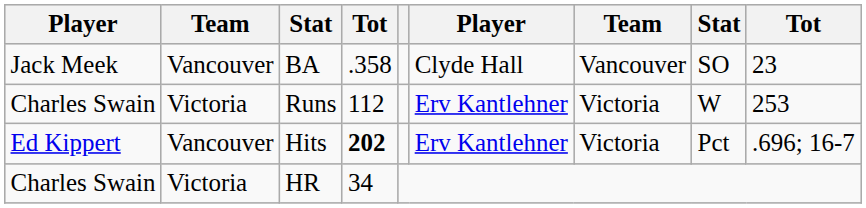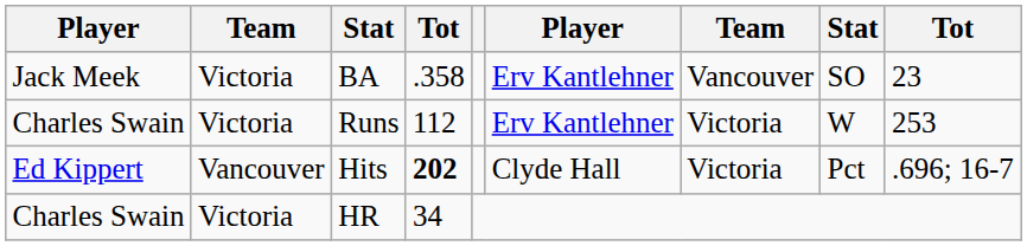 <table class="wikitable">
 <tr>
 <th>Player</th>
 <th>Team</th>
 <th>Stat</th>
 <th>Tot</th>
 <th></th>
 <th>Player</th>
 <th>Team</th>
 <th>Stat</th>
 <th>Tot</th>
 </tr>
 <tr>
 <td>Jack Meek</td>
-<td>Vancouver</td>
+<td>Victoria</td>
 <td>BA</td>
 <td>.358</td>
 <td></td>
-<td>Clyde Hall</td>
+<td><a href='#'>Erv Kantlehner</a></td>
 <td>Vancouver</td>
 <td>SO</td>
 <td>23</td>
 </tr>
 <tr>
 <td>Charles Swain</td>
 <td>Victoria</td>
 <td>Runs</td>
 <td>112</td>
 <td></td>
 <td><a href='#'>Erv Kantlehner</a></td>
 <td>Victoria</td>
 <td>W</td>
 <td>253</td>
 </tr>
 <tr>
 <td><a href='#'>Ed Kippert</a></td>
 <td>Vancouver</td>
 <td>Hits</td>
 <td><strong>202</strong></td>
 <td></td>
-<td><a href='#'>Erv Kantlehner</a></td>
+<td>Clyde Hall</td>
 <td>Victoria</td>
 <td>Pct</td>
 <td>.696; 16-7</td>
 </tr>
 <tr>
 <td>Charles Swain</td>
 <td>Victoria</td>
 <td>HR</td>
 <td>34</td>
 </tr>
 </table>
